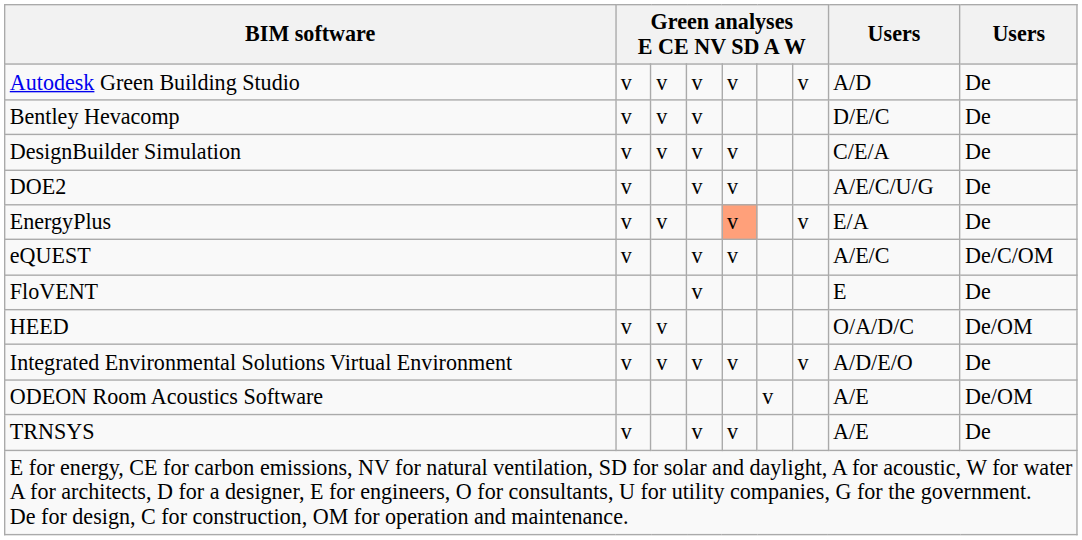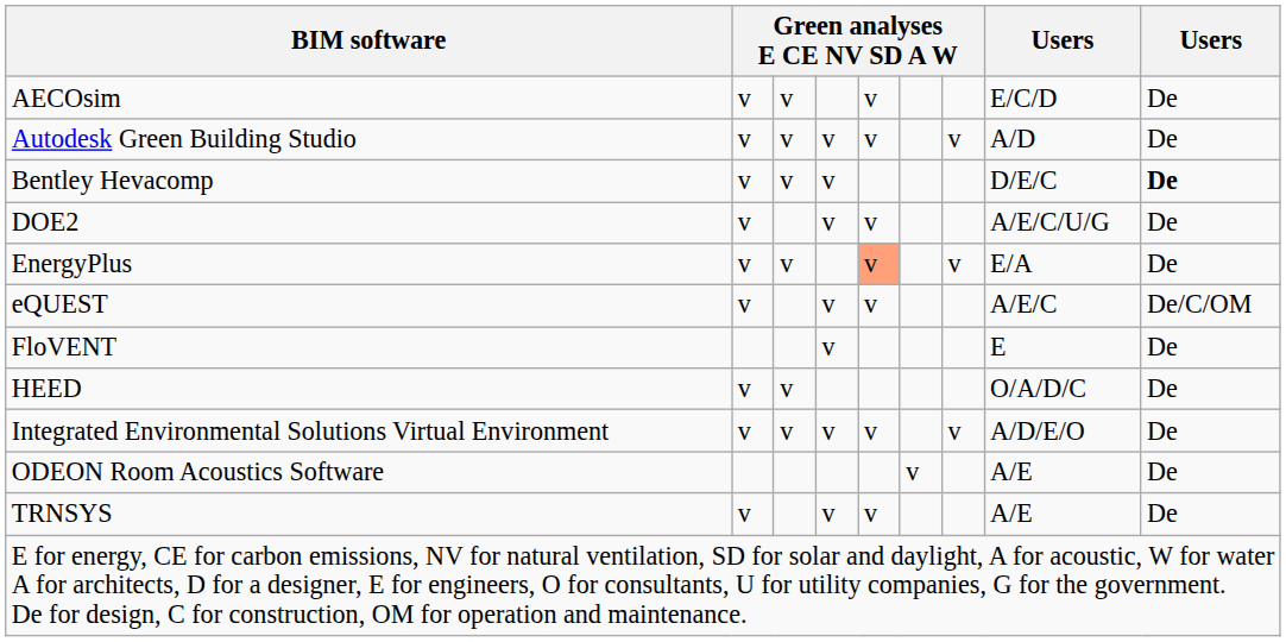 <table class="wikitable sortable">
 <tr>
 <th>BIM software</th>
 <th colspan="6">Green analyses<br>E  CE  NV  SD  A  W</th>
 <th>Users</th>
 <th>Users</th>
+</tr>
+<tr>
+<td>AECOsim</td>
+<td>v</td>
+<td>v</td>
+<td></td>
+<td>v</td>
+<td></td>
+<td></td>
+<td>E/C/D</td>
+<td>De</td>
 </tr>
 <tr>
 <td><a href='#'>Autodesk</a> Green Building Studio</td>
 <td>v</td>
 <td>v</td>
 <td>v</td>
 <td>v</td>
 <td></td>
 <td>v</td>
 <td>A/D</td>
 <td>De</td>
 </tr>
 <tr>
 <td>Bentley Hevacomp</td>
 <td>v</td>
 <td>v</td>
 <td>v</td>
 <td></td>
 <td></td>
 <td></td>
 <td>D/E/C</td>
-<td>De</td>
-</tr>
-<tr>
-<td>DesignBuilder Simulation</td>
-<td>v</td>
-<td>v</td>
-<td>v</td>
-<td>v</td>
-<td></td>
-<td></td>
-<td>C/E/A</td>
-<td>De</td>
+<td><strong>De</strong></td>
 </tr>
 <tr>
 <td>DOE2</td>
 <td>v</td>
 <td></td>
 <td>v</td>
 <td>v</td>
 <td></td>
 <td></td>
 <td>A/E/C/U/G</td>
 <td>De</td>
 </tr>
 <tr>
 <td>EnergyPlus</td>
 <td>v</td>
 <td>v</td>
 <td></td>
 <td style="background: lightsalmon;">v</td>
 <td></td>
 <td>v</td>
 <td>E/A</td>
 <td>De</td>
 </tr>
 <tr>
 <td>eQUEST</td>
 <td>v</td>
 <td></td>
 <td>v</td>
 <td>v</td>
 <td></td>
 <td></td>
 <td>A/E/C</td>
 <td>De/C/OM</td>
 </tr>
 <tr>
 <td>FloVENT</td>
 <td></td>
 <td></td>
 <td>v</td>
 <td></td>
 <td></td>
 <td></td>
 <td>E</td>
 <td>De</td>
 </tr>
 <tr>
 <td>HEED</td>
 <td>v</td>
 <td>v</td>
 <td></td>
 <td></td>
 <td></td>
 <td></td>
 <td>O/A/D/C</td>
-<td>De/OM</td>
+<td>De</td>
 </tr>
 <tr>
 <td>Integrated Environmental Solutions Virtual Environment</td>
 <td>v</td>
 <td>v</td>
 <td>v</td>
 <td>v</td>
 <td></td>
 <td>v</td>
 <td>A/D/E/O</td>
 <td>De</td>
 </tr>
 <tr>
 <td>ODEON Room Acoustics Software</td>
 <td></td>
 <td></td>
 <td></td>
 <td></td>
 <td>v</td>
 <td></td>
 <td>A/E</td>
-<td>De/OM</td>
+<td>De</td>
 </tr>
 <tr>
 <td>TRNSYS</td>
 <td>v</td>
 <td></td>
 <td>v</td>
 <td>v</td>
 <td></td>
 <td></td>
 <td>A/E</td>
 <td>De</td>
 </tr>
 <tr>
 <td colspan="9">E for energy, CE for carbon emissions, NV for natural ventilation, SD for solar and daylight, A for acoustic, W for water<br>A for architects, D for a designer, E for engineers, O for consultants, U for utility companies, G for the government.<br>De for design, C for construction, OM for operation and maintenance.</td>
 </tr>
 </table>
